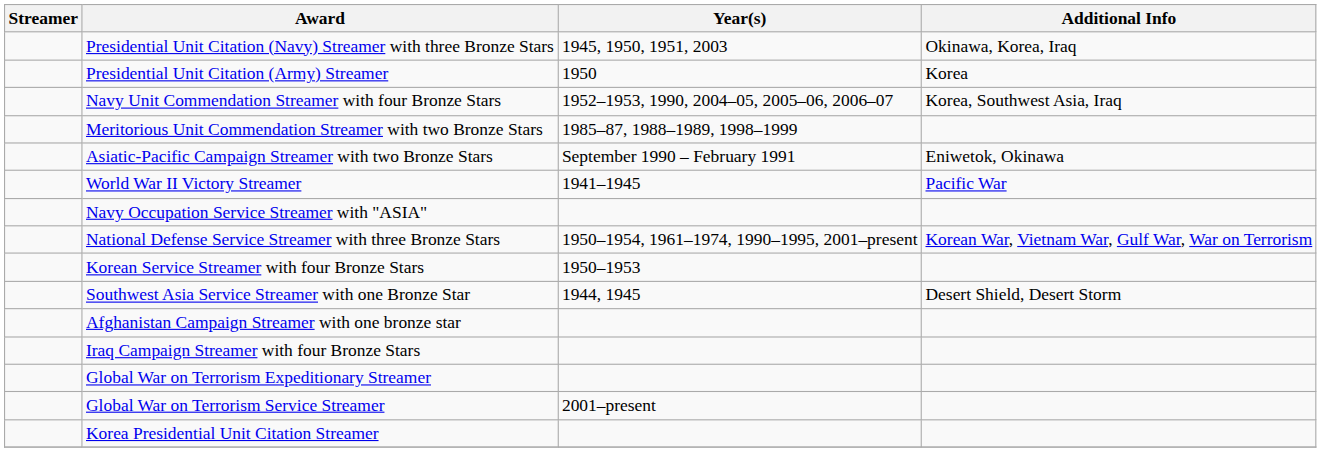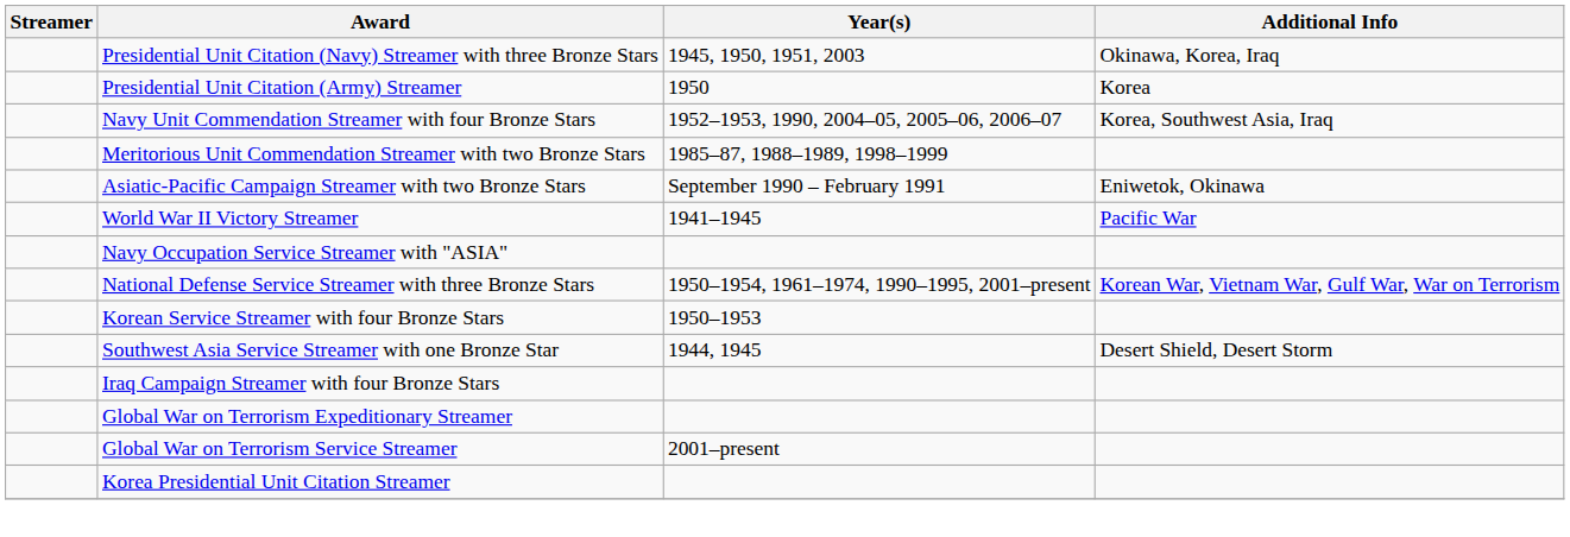 <table class=wikitable>
 <tr>
 <th>Streamer</th>
 <th>Award</th>
 <th>Year(s)</th>
 <th>Additional Info</th>
 </tr>
 <tr>
 <td></td>
 <td><a href='#'>Presidential Unit Citation (Navy) Streamer</a> with three Bronze Stars</td>
 <td>1945, 1950, 1951, 2003</td>
 <td>Okinawa, Korea, Iraq</td>
 </tr>
 <tr>
 <td></td>
 <td><a href='#'>Presidential Unit Citation (Army) Streamer</a></td>
 <td>1950</td>
 <td>Korea</td>
 </tr>
 <tr>
 <td></td>
 <td><a href='#'>Navy Unit Commendation Streamer</a> with four Bronze Stars</td>
 <td>1952–1953, 1990, 2004–05, 2005–06, 2006–07</td>
 <td>Korea, Southwest Asia, Iraq</td>
 </tr>
 <tr>
 <td></td>
 <td><a href='#'>Meritorious Unit Commendation Streamer</a> with two Bronze Stars</td>
 <td>1985–87, 1988–1989, 1998–1999</td>
 <td></td>
 </tr>
 <tr>
 <td></td>
 <td><a href='#'>Asiatic-Pacific Campaign Streamer</a> with two Bronze Stars</td>
 <td>September 1990 – February 1991</td>
 <td>Eniwetok, Okinawa</td>
 </tr>
 <tr>
 <td></td>
 <td><a href='#'>World War II Victory Streamer</a></td>
 <td>1941–1945</td>
 <td><a href='#'>Pacific War</a></td>
 </tr>
 <tr>
 <td></td>
 <td><a href='#'>Navy Occupation Service Streamer</a> with "ASIA"</td>
 <td><br></td>
 <td><br></td>
 </tr>
 <tr>
 <td></td>
 <td><a href='#'>National Defense Service Streamer</a> with three Bronze Stars</td>
 <td>1950–1954, 1961–1974, 1990–1995, 2001–present</td>
 <td><a href='#'>Korean War</a>, <a href='#'>Vietnam War</a>, <a href='#'>Gulf War</a>, <a href='#'>War on Terrorism</a></td>
 </tr>
 <tr>
 <td></td>
 <td><a href='#'>Korean Service Streamer</a> with four Bronze Stars</td>
 <td>1950–1953</td>
 <td><br></td>
 </tr>
 <tr>
 <td></td>
 <td><a href='#'>Southwest Asia Service Streamer</a> with one Bronze Star</td>
 <td>1944, 1945</td>
 <td>Desert Shield, Desert Storm</td>
 </tr>
 <tr>
 <td></td>
-<td><a href='#'>Afghanistan Campaign Streamer</a> with one bronze star</td>
-<td><br></td>
-<td><br></td>
-</tr>
-<tr>
-<td></td>
 <td><a href='#'>Iraq Campaign Streamer</a> with four Bronze Stars</td>
 <td><br></td>
 <td><br></td>
 </tr>
 <tr>
 <td></td>
 <td><a href='#'>Global War on Terrorism Expeditionary Streamer</a></td>
 <td><br></td>
 <td><br></td>
 </tr>
 <tr>
 <td></td>
 <td><a href='#'>Global War on Terrorism Service Streamer</a></td>
 <td>2001–present</td>
 <td><br></td>
 </tr>
 <tr>
 <td></td>
 <td><a href='#'>Korea Presidential Unit Citation Streamer</a></td>
 <td><br></td>
 <td><br></td>
 </tr>
 <tr>
 </tr>
 </table>
